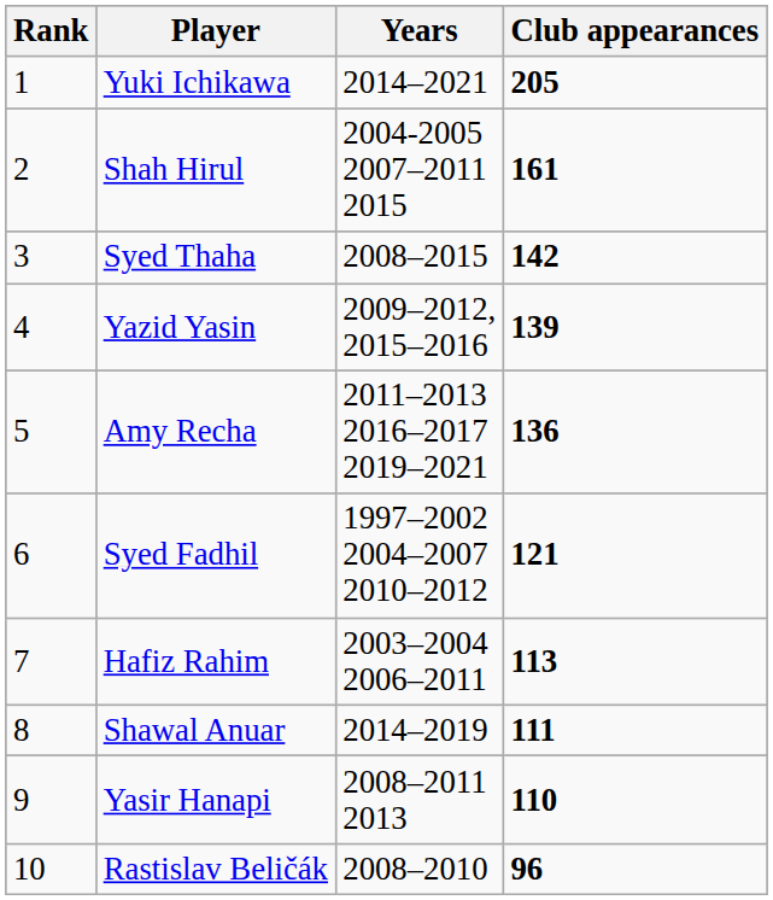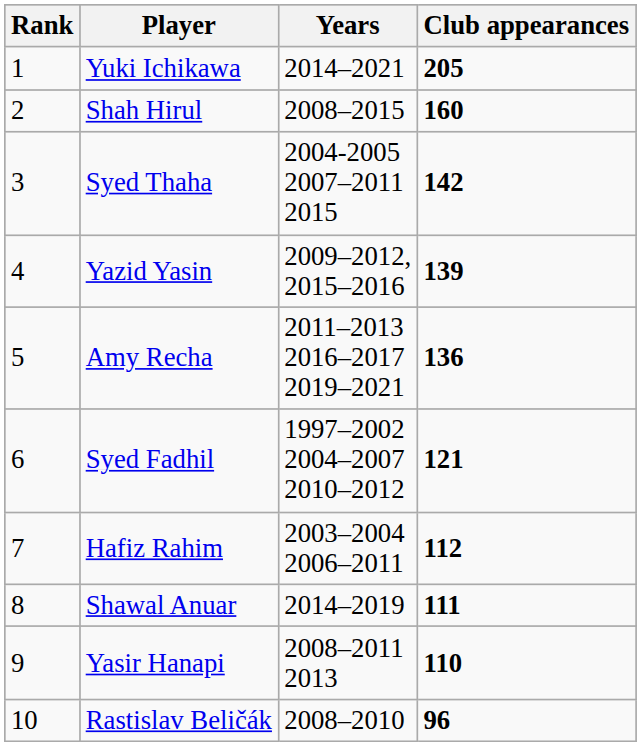 <table class="wikitable">
 <tr>
 <th>Rank</th>
 <th>Player</th>
 <th>Years</th>
 <th>Club appearances</th>
 </tr>
 <tr>
 <td>1</td>
 <td><strong></strong> <a href='#'>Yuki Ichikawa</a></td>
 <td>2014–2021</td>
 <td><strong>205</strong></td>
 </tr>
 <tr>
 <td>2</td>
 <td><strong></strong> <a href='#'>Shah Hirul</a></td>
-<td>2004-2005<br>2007–2011<br>2015</td>
-<td><strong>161</strong></td>
+<td>2008–2015</td>
+<td><strong>160</strong></td>
 </tr>
 <tr>
 <td>3</td>
 <td><strong></strong> <a href='#'>Syed Thaha</a></td>
-<td>2008–2015</td>
+<td>2004-2005<br>2007–2011<br>2015</td>
 <td><strong>142</strong></td>
 </tr>
 <tr>
 <td>4</td>
 <td><strong></strong> <a href='#'>Yazid Yasin</a></td>
 <td>2009–2012,<br>2015–2016</td>
 <td><strong>139</strong></td>
 </tr>
 <tr>
 <td>5</td>
 <td><strong></strong> <a href='#'>Amy Recha</a></td>
 <td>2011–2013<br>2016–2017<br>2019–2021</td>
 <td><strong>136</strong></td>
 </tr>
 <tr>
 <td>6</td>
 <td><strong></strong> <a href='#'>Syed Fadhil</a></td>
 <td>1997–2002<br>2004–2007<br>2010–2012</td>
 <td><strong>121</strong></td>
 </tr>
 <tr>
 <td>7</td>
 <td><strong></strong> <a href='#'>Hafiz Rahim</a></td>
 <td>2003–2004<br>2006–2011</td>
-<td><strong>113</strong></td>
+<td><strong>112</strong></td>
 </tr>
 <tr>
 <td>8</td>
 <td><strong></strong> <a href='#'>Shawal Anuar</a></td>
 <td>2014–2019</td>
 <td><strong>111</strong></td>
 </tr>
 <tr>
 <td>9</td>
 <td><strong></strong> <a href='#'>Yasir Hanapi</a></td>
 <td>2008–2011<br>2013</td>
 <td><strong>110</strong></td>
 </tr>
 <tr>
 <td>10</td>
 <td><strong></strong> <a href='#'>Rastislav Beličák</a></td>
 <td>2008–2010</td>
 <td><strong>96</strong></td>
 </tr>
 </table>
